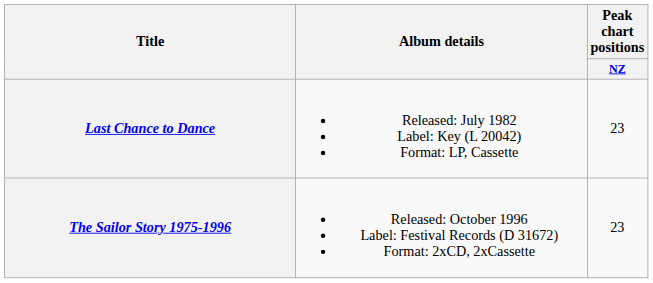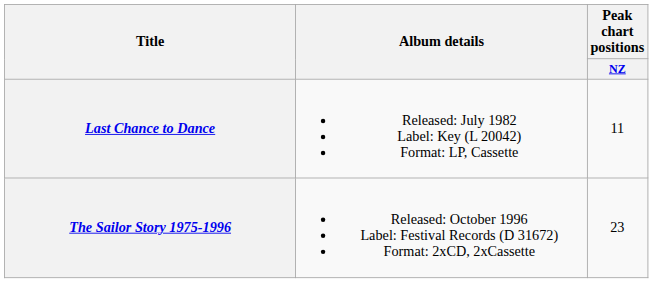 <table class="wikitable plainrowheaders" style="text-align:center;" border="1">
 <tr>
 <th scope="col" rowspan="2" style="width:20em;">Title</th>
 <th scope="col" rowspan="2" style="width:20em;">Album details</th>
 <th scope="col" colspan="1">Peak chart<br>positions</th>
 </tr>
 <tr>
 <th style="width:3em;font-size:85%"><a href='#'>NZ</a><br></th>
 </tr>
 <tr>
 <th scope="row"><em><a href='#'>Last Chance to Dance</a></em></th>
 <td><br><ul><li>Released: July 1982</li><li>Label: Key (L 20042)</li><li>Format: LP, Cassette</li></ul></td>
-<td align="center">23</td>
+<td align="center">11</td>
 </tr>
 <tr>
 <th scope="row"><em><a href='#'>The Sailor Story 1975-1996</a></em></th>
 <td><br><ul><li>Released: October 1996</li><li>Label: Festival Records (D 31672)</li><li>Format: 2xCD, 2xCassette</li></ul></td>
 <td align="center">23</td>
 </tr>
 </table>
